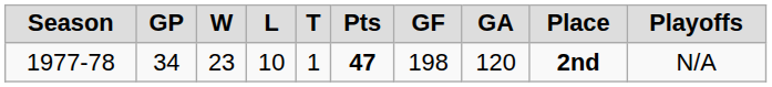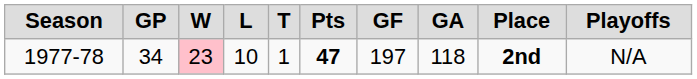 <table class="wikitable" width=40%>
 <tr style="font-weight:bold; background-color:#dddddd;" align="center" |>
 <td>Season</td>
 <td>GP</td>
 <td>W</td>
 <td>L</td>
 <td>T</td>
 <td>Pts</td>
 <td>GF</td>
 <td>GA</td>
 <td>Place</td>
 <td>Playoffs</td>
 </tr>
 <tr align="center">
 <td>1977-78</td>
 <td>34</td>
-<td>23</td>
+<td style="background: pink;">23</td>
 <td>10</td>
 <td>1</td>
 <td><strong>47</strong></td>
-<td>198</td>
-<td>120</td>
+<td>197</td>
+<td>118</td>
 <td><strong>2nd</strong></td>
 <td>N/A</td>
 </tr>
 </table>
